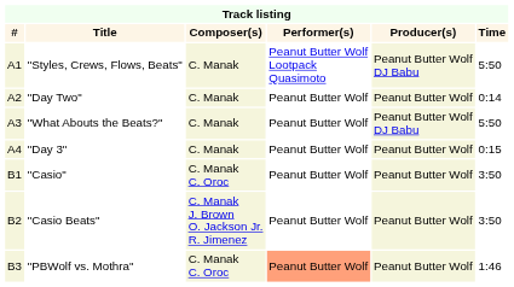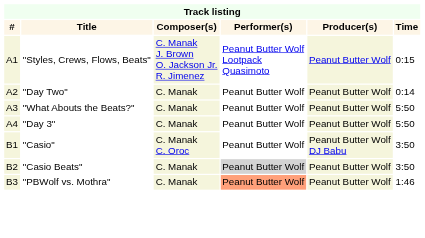 <table cellpadding="3" align="all">
 <tr>
 <td align="center" bgcolor="honeydew" colspan="6"><strong>Track listing</strong></td>
 </tr>
 <tr>
 <th align="all" bgcolor="oldlace"><strong>#</strong></th>
 <th align="all" bgcolor="oldlace"><strong>Title</strong></th>
 <th align="all" bgcolor="oldlace"><strong>Composer(s)</strong></th>
 <th align="all" bgcolor="oldlace"><strong>Performer(s)</strong></th>
 <th align="all" bgcolor="oldlace"><strong>Producer(s)</strong></th>
 <th align="all" bgcolor="oldlace"><strong>Time</strong></th>
 </tr>
 <tr>
 <td bgcolor="beige">A1</td>
 <td>"Styles, Crews, Flows, Beats"</td>
-<td bgcolor="beige">C. Manak</td>
+<td bgcolor="beige"><a href='#'>C. Manak</a><br><a href='#'>J. Brown</a><br><a href='#'>O. Jackson Jr.</a><br><a href='#'>R. Jimenez</a></td>
 <td><a href='#'>Peanut Butter Wolf</a><br><a href='#'>Lootpack</a><br><a href='#'>Quasimoto</a></td>
-<td bgcolor="beige">Peanut Butter Wolf<br><a href='#'>DJ Babu</a></td>
-<td>5:50</td>
+<td bgcolor="beige"><a href='#'>Peanut Butter Wolf</a></td>
+<td>0:15</td>
 </tr>
 <tr>
 <td bgcolor="beige">A2</td>
 <td>"Day Two"</td>
 <td bgcolor="beige">C. Manak</td>
 <td>Peanut Butter Wolf</td>
 <td bgcolor="beige">Peanut Butter Wolf</td>
 <td>0:14</td>
 </tr>
 <tr>
 <td bgcolor="beige">A3</td>
 <td>"What Abouts the Beats?"</td>
 <td bgcolor="beige">C. Manak</td>
 <td>Peanut Butter Wolf</td>
-<td bgcolor="beige">Peanut Butter Wolf<br><a href='#'>DJ Babu</a></td>
+<td bgcolor="beige">Peanut Butter Wolf</td>
 <td>5:50</td>
 </tr>
 <tr>
 <td bgcolor="beige">A4</td>
 <td>"Day 3"</td>
 <td bgcolor="beige">C. Manak</td>
 <td>Peanut Butter Wolf</td>
 <td bgcolor="beige">Peanut Butter Wolf</td>
-<td>0:15</td>
+<td>5:50</td>
 </tr>
 <tr>
 <td bgcolor="beige">B1</td>
 <td>"Casio"</td>
 <td bgcolor="beige">C. Manak<br><a href='#'>C. Oroc</a></td>
 <td>Peanut Butter Wolf</td>
-<td bgcolor="beige">Peanut Butter Wolf</td>
+<td bgcolor="beige">Peanut Butter Wolf<br><a href='#'>DJ Babu</a></td>
 <td>3:50</td>
 </tr>
 <tr>
 <td bgcolor="beige">B2</td>
 <td>"Casio Beats"</td>
-<td bgcolor="beige"><a href='#'>C. Manak</a><br><a href='#'>J. Brown</a><br><a href='#'>O. Jackson Jr.</a><br><a href='#'>R. Jimenez</a></td>
-<td>Peanut Butter Wolf</td>
+<td bgcolor="beige">C. Manak</td>
+<td style="background: lightgrey;">Peanut Butter Wolf</td>
 <td bgcolor="beige">Peanut Butter Wolf</td>
 <td>3:50</td>
 </tr>
 <tr>
 <td bgcolor="beige">B3</td>
 <td>"PBWolf vs. Mothra"</td>
-<td bgcolor="beige">C. Manak<br><a href='#'>C. Oroc</a></td>
+<td bgcolor="beige">C. Manak</td>
 <td style="background: lightsalmon;">Peanut Butter Wolf</td>
 <td bgcolor="beige">Peanut Butter Wolf</td>
 <td>1:46</td>
 </tr>
 <tr>
 </tr>
 </table>
